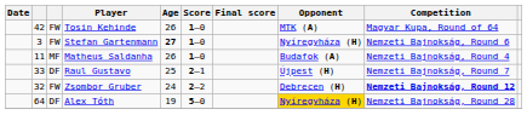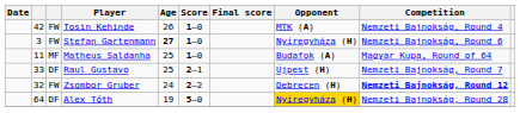 <table class="wikitable sortable" style="text-align:center; font-size:95%;">
 <tr>
 <th>Date</th>
 <th></th>
 <th></th>
 <th>Player</th>
 <th>Age</th>
 <th>Score</th>
 <th>Final score</th>
 <th>Opponent</th>
 <th>Competition</th>
 <th class="unsortable"></th>
 </tr>
 <tr>
 <td data-sort-value="1"></td>
 <td>42</td>
 <td>FW</td>
 <td style="text-align:left;" data-sort-value="Kehinde"> <a href='#'>Tosin Kehinde</a></td>
 <td>26</td>
 <td><strong>1</strong>–0</td>
 <td></td>
 <td style="text-align:left;"><a href='#'>MTK</a> (<strong>A</strong>)</td>
-<td style="text-align:left;"><a href='#'>Magyar Kupa, Round of 64</a></td>
+<td style="text-align:left;"><a href='#'>Nemzeti Bajnokság, Round 4</a></td>
 <td></td>
 </tr>
 <tr>
 <td data-sort-value="2"></td>
 <td>3</td>
 <td>FW</td>
 <td style="text-align:left;" data-sort-value="Gartenmann"> <a href='#'>Stefan Gartenmann</a></td>
 <td><strong>27</strong></td>
 <td><strong>1</strong>–0</td>
 <td></td>
 <td style="text-align:left;"><a href='#'>Nyíregyháza</a> (<strong>H</strong>)</td>
 <td style="text-align:left;"><a href='#'>Nemzeti Bajnokság, Round 6</a></td>
 <td></td>
 </tr>
 <tr>
 <td data-sort-value="3"></td>
 <td>11</td>
 <td>MF</td>
 <td style="text-align:left;" data-sort-value="Saldanha"> <a href='#'>Matheus Saldanha</a></td>
-<td>26</td>
+<td>25</td>
 <td><strong>1</strong>–0</td>
 <td></td>
 <td style="text-align:left;"><a href='#'>Budafok</a> (<strong>A</strong>)</td>
-<td style="text-align:left;"><a href='#'>Nemzeti Bajnokság, Round 4</a></td>
+<td style="text-align:left;"><a href='#'>Magyar Kupa, Round of 64</a></td>
 <td></td>
 </tr>
 <tr>
 <td data-sort-value="4"></td>
 <td>33</td>
 <td>DF</td>
 <td style="text-align:left;" data-sort-value="Gustavo"> <a href='#'>Raul Gustavo</a></td>
 <td>25</td>
 <td><strong>2</strong>–1</td>
 <td></td>
 <td style="text-align:left;"><a href='#'>Újpest</a> (<strong>H</strong>)</td>
 <td style="text-align:left;"><a href='#'>Nemzeti Bajnokság, Round 7</a></td>
 <td></td>
 </tr>
 <tr>
 <td data-sort-value="4"></td>
 <td>32</td>
 <td>FW</td>
 <td style="text-align:left;" data-sort-value="Gruber"> <a href='#'>Zsombor Gruber</a></td>
 <td>24</td>
 <td><strong>2</strong>–2</td>
 <td></td>
 <td style="text-align:left;"><a href='#'>Debrecen</a> (<strong>H</strong>)</td>
 <td style="text-align:left;"><strong><a href='#'>Nemzeti Bajnokság, Round 12</a></strong></td>
 <td></td>
 </tr>
 <tr>
 <td data-sort-value="5"></td>
 <td>64</td>
 <td>DF</td>
 <td style="text-align:left;" data-sort-value="Toth"> <a href='#'>Alex Tóth</a></td>
 <td>19</td>
 <td><strong>5</strong>–0</td>
 <td></td>
 <td style="background: gold; text-align:left;"><a href='#'>Nyíregyháza</a> (<strong>H</strong>)</td>
 <td style="text-align:left;"><a href='#'>Nemzeti Bajnokság, Round 28</a></td>
 <td></td>
 </tr>
 <tr>
 </tr>
 </table>
